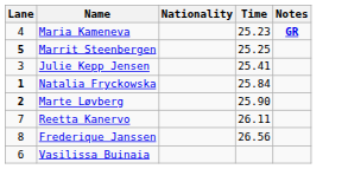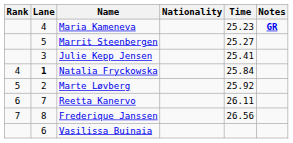 <table class='wikitable sortable' style='text-align:center'>
 <tr>
+<th>Rank</th>
 <th>Lane</th>
 <th>Name</th>
 <th>Nationality</th>
 <th>Time</th>
 <th>Notes</th>
 </tr>
 <tr>
+<td></td>
 <td>4</td>
 <td align=left><a href='#'>Maria Kameneva</a></td>
 <td align=left></td>
 <td>25.23</td>
 <td><a href='#'><strong>GR</strong></a></td>
 </tr>
 <tr>
-<td><strong>5</strong></td>
+<td></td>
+<td>5</td>
 <td align=left><a href='#'>Marrit Steenbergen</a></td>
 <td align=left></td>
-<td>25.25</td>
+<td>25.27</td>
 <td></td>
 </tr>
 <tr>
+<td></td>
 <td>3</td>
 <td align=left><a href='#'>Julie Kepp Jensen</a></td>
 <td align=left></td>
 <td>25.41</td>
 <td></td>
 </tr>
 <tr>
+<td>4</td>
 <td><strong>1</strong></td>
 <td align=left><a href='#'>Natalia Fryckowska</a></td>
 <td align=left></td>
 <td>25.84</td>
 <td></td>
 </tr>
 <tr>
-<td><strong>2</strong></td>
+<td>5</td>
+<td>2</td>
 <td align=left><a href='#'>Marte Løvberg</a></td>
 <td align=left></td>
-<td>25.90</td>
+<td>25.92</td>
 <td></td>
 </tr>
 <tr>
+<td>6</td>
 <td>7</td>
 <td align=left><a href='#'>Reetta Kanervo</a></td>
 <td align=left></td>
 <td>26.11</td>
 <td></td>
 </tr>
 <tr>
+<td>7</td>
 <td>8</td>
 <td align=left><a href='#'>Frederique Janssen</a></td>
 <td align=left></td>
 <td>26.56</td>
 <td></td>
 </tr>
 <tr>
+<td></td>
 <td>6</td>
 <td align=left><a href='#'>Vasilissa Buinaia</a></td>
 <td align=left></td>
 <td></td>
 <td></td>
 </tr>
 </table>
